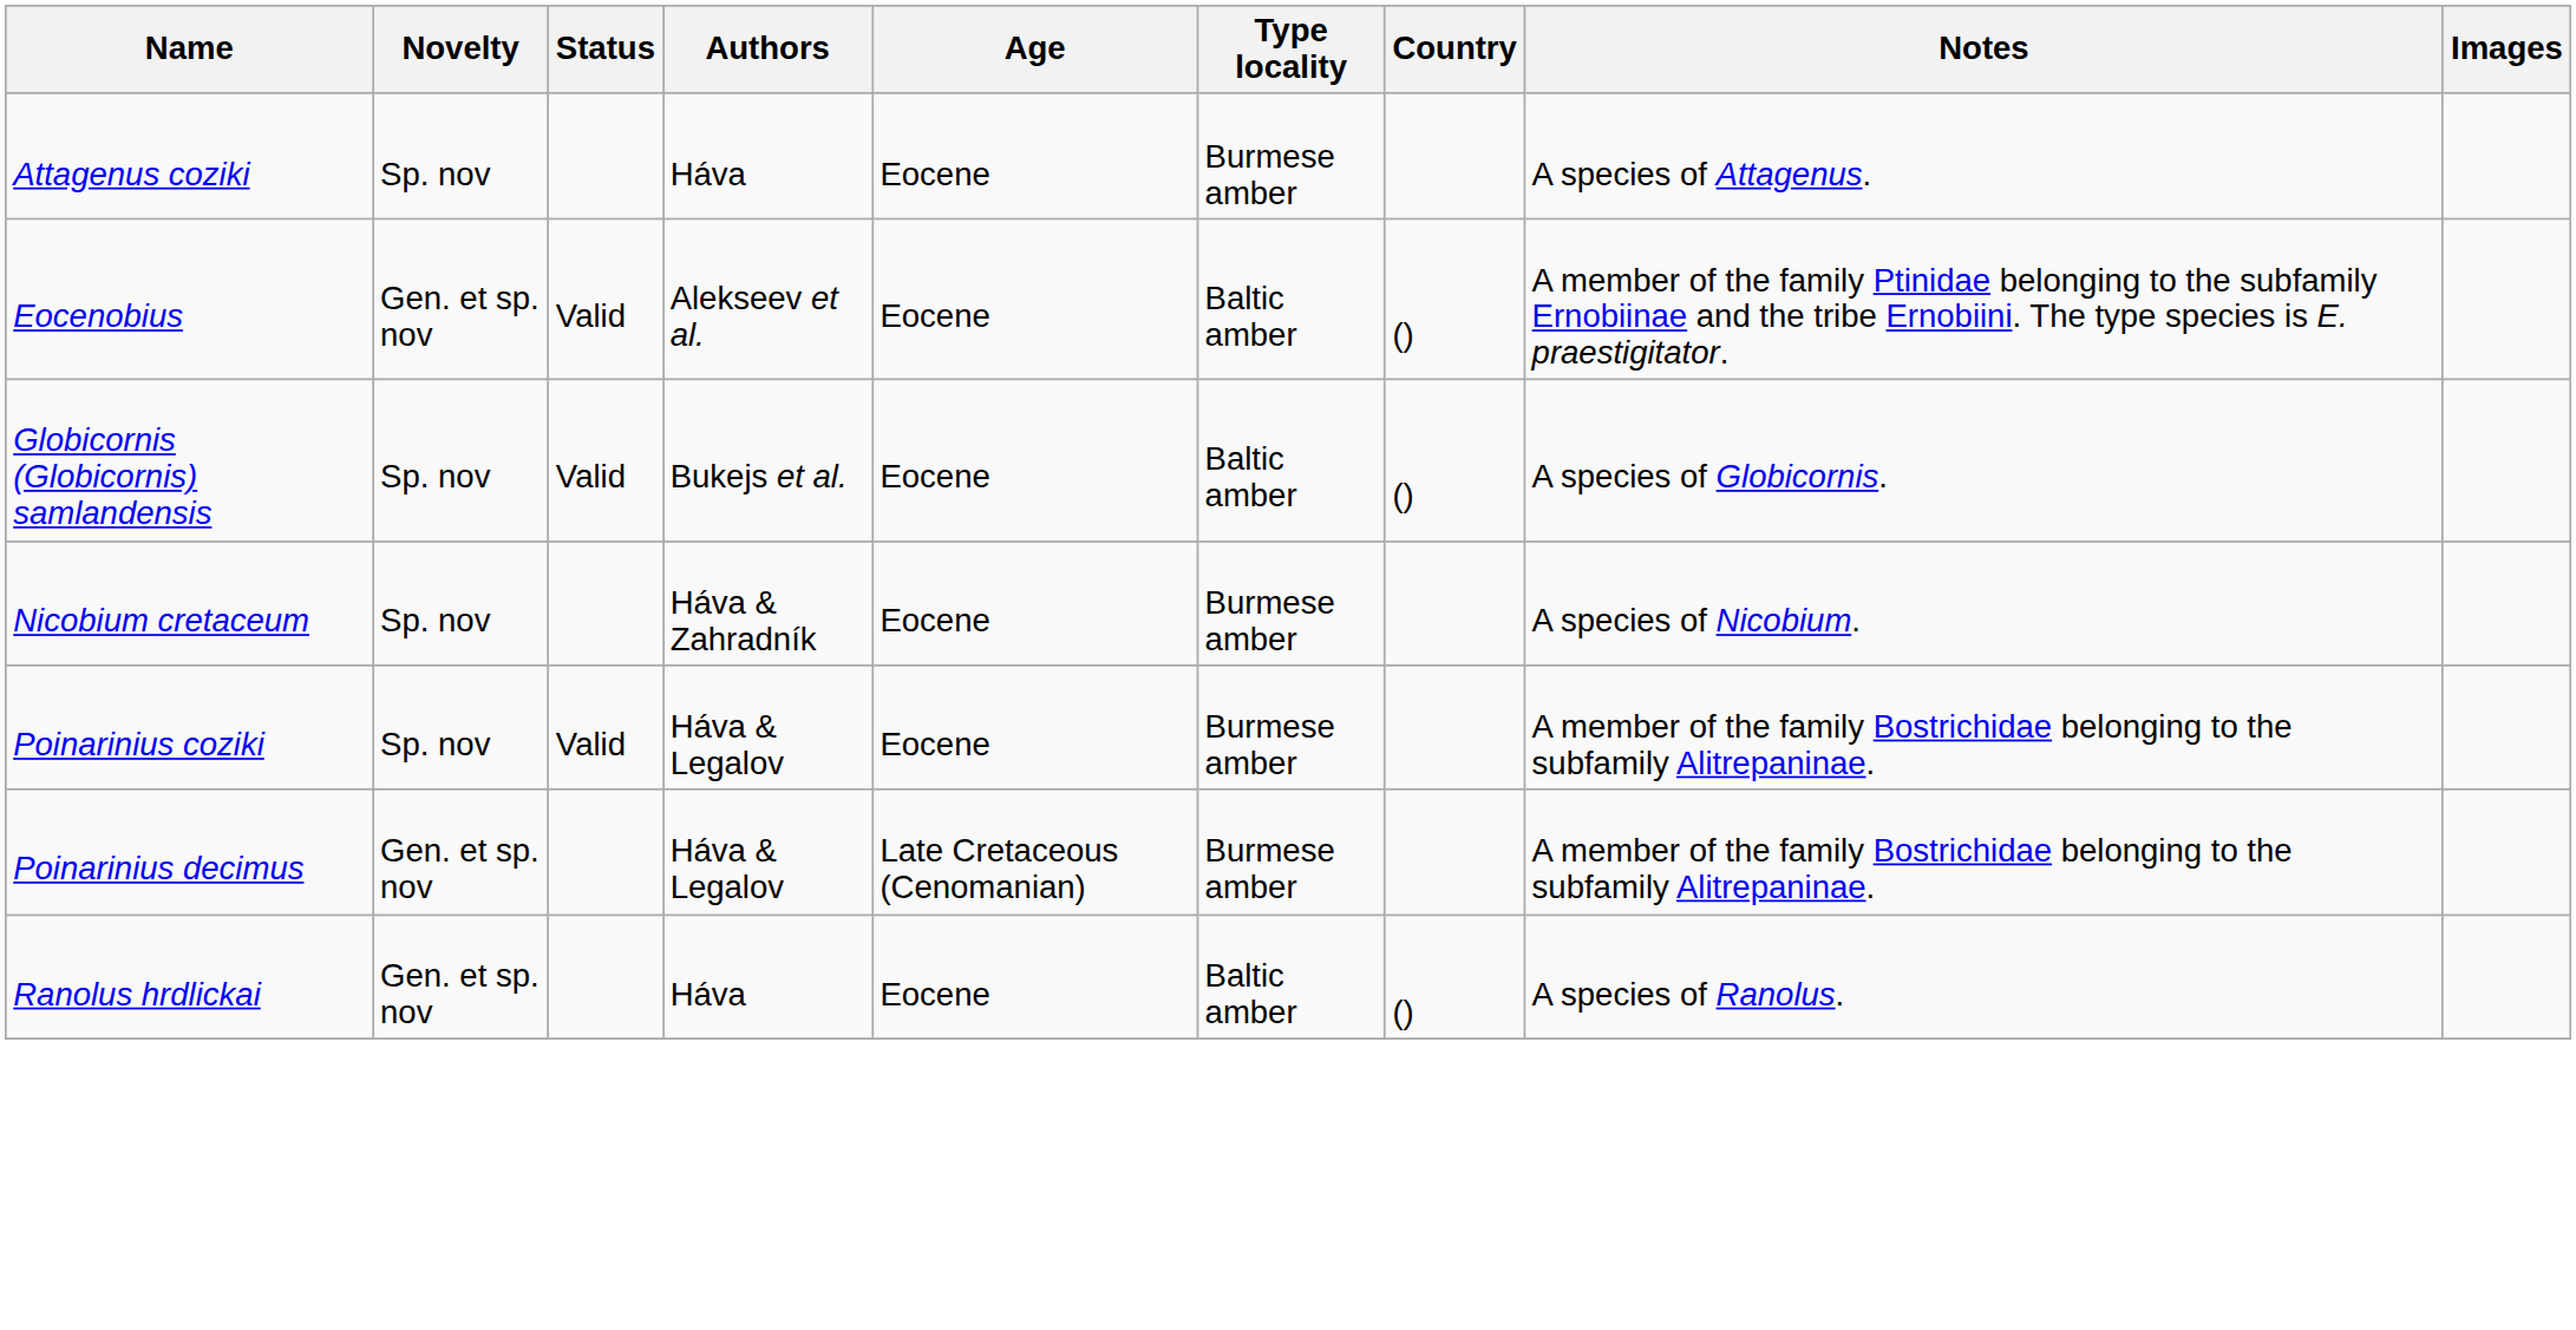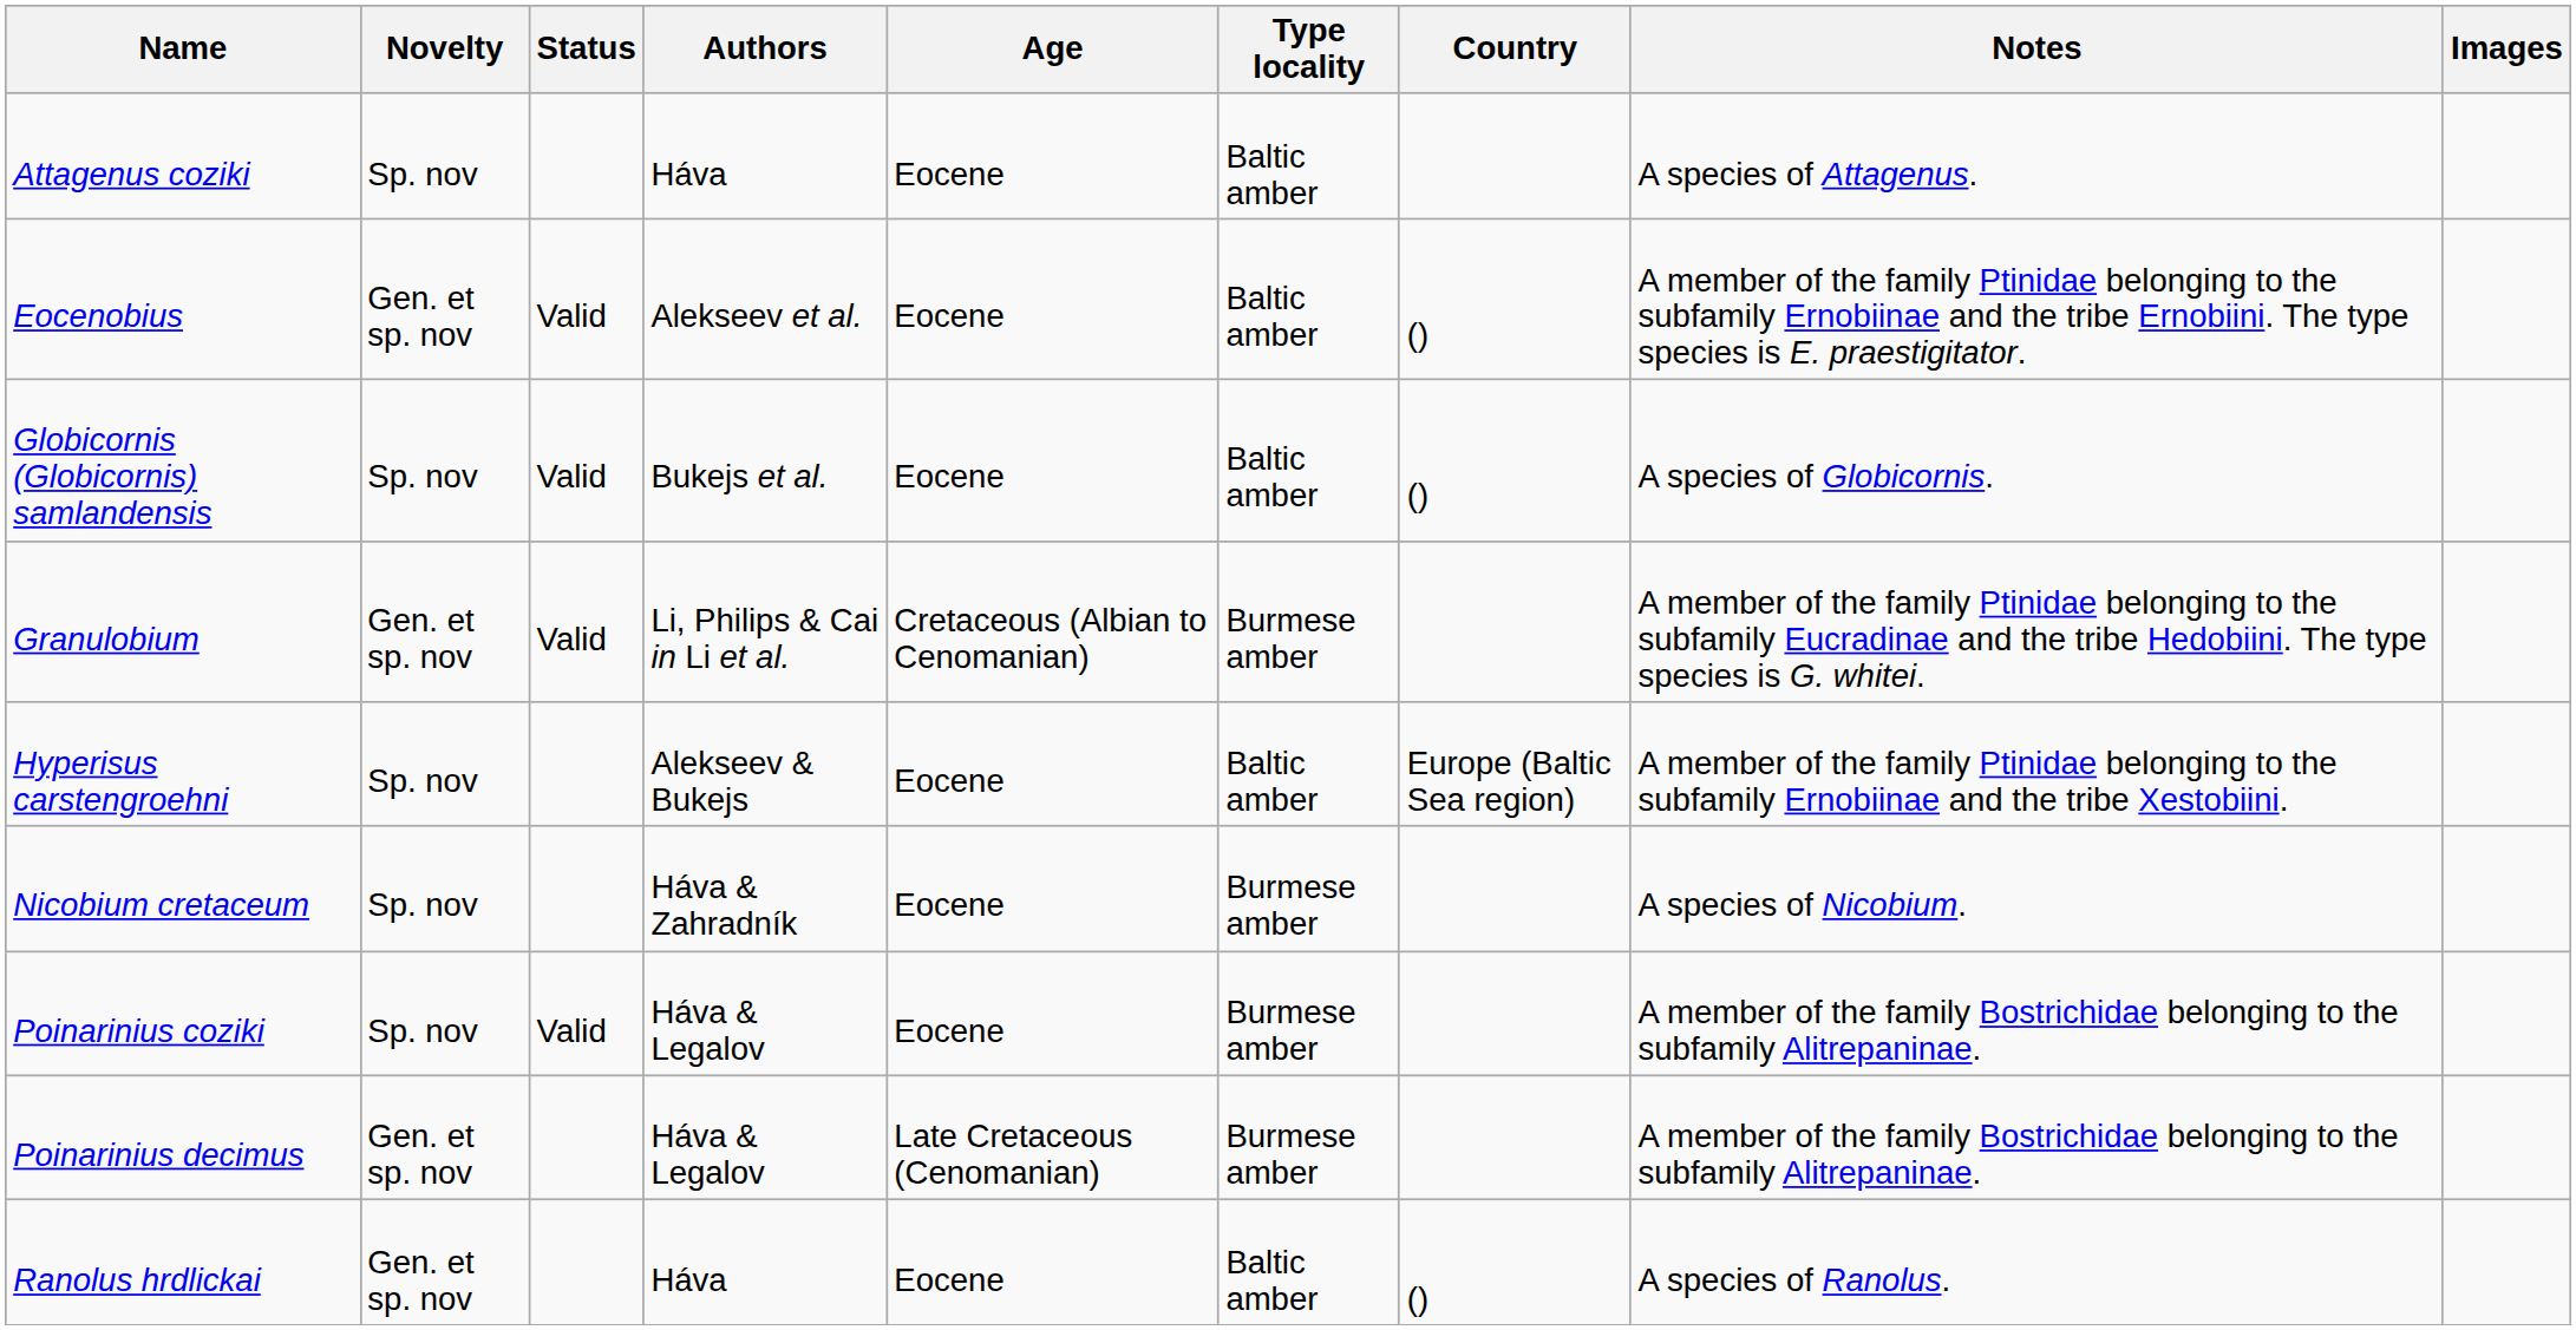 <table class="wikitable sortable" align="center" width="100%">
 <tr>
 <th>Name</th>
 <th>Novelty</th>
 <th>Status</th>
 <th>Authors</th>
 <th>Age</th>
 <th>Type locality</th>
 <th>Country</th>
 <th>Notes</th>
 <th>Images</th>
 </tr>
 <tr>
 <td><br><em><a href='#'>Attagenus coziki</a></em></td>
 <td><br>Sp. nov</td>
 <td></td>
 <td><br>Háva</td>
 <td><br>Eocene</td>
-<td><br>Burmese amber</td>
+<td><br>Baltic amber</td>
 <td><br></td>
 <td><br>A species of <em><a href='#'>Attagenus</a></em>.</td>
 <td></td>
 </tr>
 <tr>
 <td><br><em><a href='#'>Eocenobius</a></em></td>
 <td><br>Gen. et sp. nov</td>
 <td><br>Valid</td>
 <td><br>Alekseev <em>et al.</em></td>
 <td><br>Eocene</td>
 <td><br>Baltic amber</td>
 <td><br><br>()</td>
 <td><br>A member of the family <a href='#'>Ptinidae</a> belonging to the subfamily <a href='#'>Ernobiinae</a> and the tribe <a href='#'>Ernobiini</a>. The type species is <em>E. praestigitator</em>.</td>
 <td></td>
 </tr>
 <tr>
 <td><br><em><a href='#'>Globicornis (Globicornis) samlandensis</a></em></td>
 <td><br>Sp. nov</td>
 <td><br>Valid</td>
 <td><br>Bukejs <em>et al.</em></td>
 <td><br>Eocene</td>
 <td><br>Baltic amber</td>
 <td><br><br>()</td>
 <td><br>A species of <em><a href='#'>Globicornis</a></em>.</td>
+<td></td>
+</tr>
+<tr>
+<td><br><em><a href='#'>Granulobium</a></em></td>
+<td><br>Gen. et sp. nov</td>
+<td><br>Valid</td>
+<td><br>Li, Philips & Cai <em>in</em> Li <em>et al.</em></td>
+<td><br>Cretaceous (Albian to Cenomanian)</td>
+<td><br>Burmese amber</td>
+<td><br></td>
+<td><br>A member of the family <a href='#'>Ptinidae</a> belonging to the subfamily <a href='#'>Eucradinae</a> and the tribe <a href='#'>Hedobiini</a>. The type species is <em>G. whitei</em>.</td>
+<td></td>
+</tr>
+<tr>
+<td><br><em><a href='#'>Hyperisus carstengroehni</a></em></td>
+<td><br>Sp. nov</td>
+<td></td>
+<td><br>Alekseev & Bukejs</td>
+<td><br>Eocene</td>
+<td><br>Baltic amber</td>
+<td><br>Europe (Baltic Sea region)</td>
+<td><br>A member of the family <a href='#'>Ptinidae</a> belonging to the subfamily <a href='#'>Ernobiinae</a> and the tribe <a href='#'>Xestobiini</a>.</td>
 <td></td>
 </tr>
 <tr>
 <td><br><em><a href='#'>Nicobium cretaceum</a></em></td>
 <td><br>Sp. nov</td>
 <td></td>
 <td><br>Háva & Zahradník</td>
 <td><br>Eocene</td>
 <td><br>Burmese amber</td>
 <td><br></td>
 <td><br>A species of <em><a href='#'>Nicobium</a></em>.</td>
 <td></td>
 </tr>
 <tr>
 <td><br><em><a href='#'>Poinarinius coziki</a></em></td>
 <td><br>Sp. nov</td>
 <td><br>Valid</td>
 <td><br>Háva & Legalov</td>
 <td><br>Eocene</td>
 <td><br>Burmese amber</td>
 <td><br></td>
 <td><br>A member of the family <a href='#'>Bostrichidae</a> belonging to the subfamily <a href='#'>Alitrepaninae</a>.</td>
 <td></td>
 </tr>
 <tr>
 <td><br><em><a href='#'>Poinarinius decimus</a></em></td>
 <td><br>Gen. et sp. nov</td>
 <td></td>
 <td><br>Háva & Legalov</td>
 <td><br>Late Cretaceous (Cenomanian)</td>
 <td><br>Burmese amber</td>
 <td><br></td>
 <td><br>A member of the family <a href='#'>Bostrichidae</a> belonging to the subfamily <a href='#'>Alitrepaninae</a>.</td>
 <td></td>
 </tr>
 <tr>
 <td><br><em><a href='#'>Ranolus hrdlickai</a></em></td>
 <td><br>Gen. et sp. nov</td>
 <td></td>
 <td><br>Háva</td>
 <td><br>Eocene</td>
 <td><br>Baltic amber</td>
 <td><br><br>()</td>
 <td><br>A species of <em><a href='#'>Ranolus</a></em>.</td>
 <td></td>
 </tr>
 <tr>
 </tr>
 </table>
